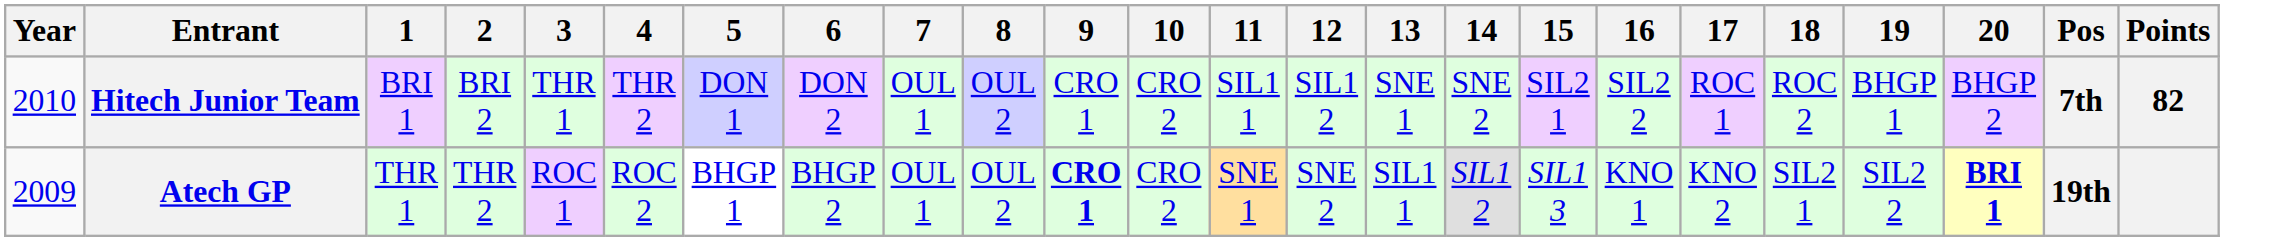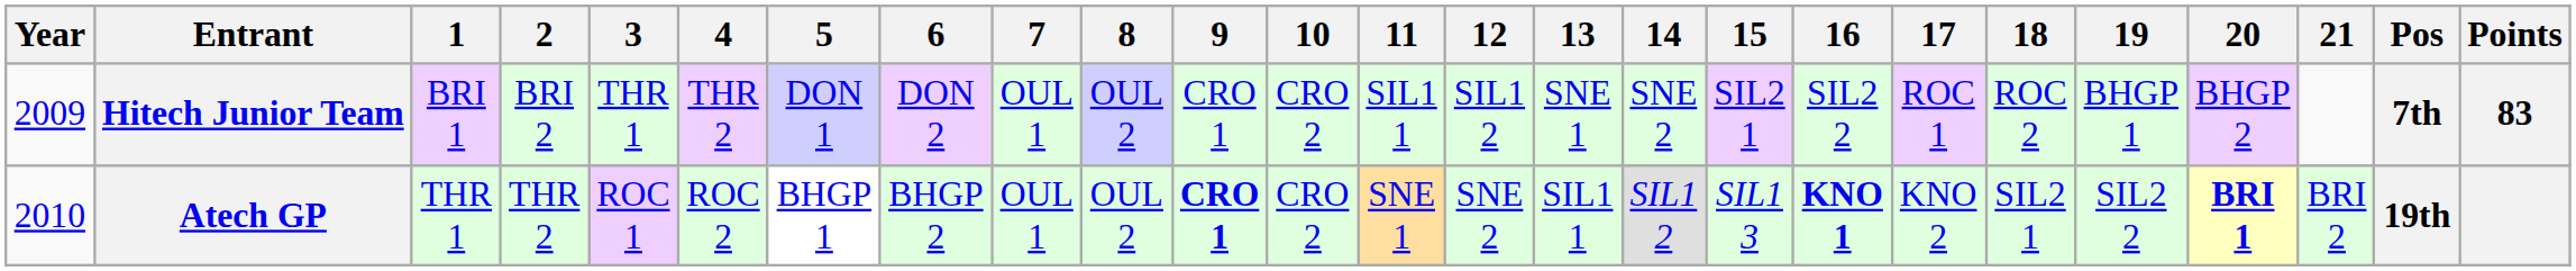 <table class="wikitable" style="text-align:center; font-size:85%">
 <tr>
 <th>Year</th>
 <th>Entrant</th>
 <th>1</th>
 <th>2</th>
 <th>3</th>
 <th>4</th>
 <th>5</th>
 <th>6</th>
 <th>7</th>
 <th>8</th>
 <th>9</th>
 <th>10</th>
 <th>11</th>
 <th>12</th>
 <th>13</th>
 <th>14</th>
 <th>15</th>
 <th>16</th>
 <th>17</th>
 <th>18</th>
 <th>19</th>
 <th>20</th>
+<th>21</th>
 <th>Pos</th>
 <th>Points</th>
 </tr>
 <tr>
-<td><a href='#'>2010</a></td>
+<td><a href='#'>2009</a></td>
 <th nowrap><a href='#'>Hitech Junior Team</a></th>
 <td style="background:#EFCFFF;"><a href='#'>BRI<br>1</a><br></td>
 <td style="background:#DFFFDF;"><a href='#'>BRI<br>2</a><br></td>
 <td style="background:#DFFFDF;"><a href='#'>THR<br>1</a><br></td>
 <td style="background:#EFCFFF;"><a href='#'>THR<br>2</a><br></td>
 <td style="background:#CFCFFF;"><a href='#'>DON<br>1</a><br></td>
 <td style="background:#EFCFFF;"><a href='#'>DON<br>2</a><br></td>
 <td style="background:#DFFFDF;"><a href='#'>OUL<br>1</a><br></td>
 <td style="background:#CFCFFF;"><a href='#'>OUL<br>2</a><br></td>
 <td style="background:#DFFFDF;"><a href='#'>CRO<br>1</a><br></td>
 <td style="background:#DFFFDF;"><a href='#'>CRO<br>2</a><br></td>
 <td style="background:#DFFFDF;"><a href='#'>SIL1<br>1</a><br></td>
 <td style="background:#DFFFDF;"><a href='#'>SIL1<br>2</a><br></td>
 <td style="background:#DFFFDF;"><a href='#'>SNE<br>1</a><br></td>
 <td style="background:#DFFFDF;"><a href='#'>SNE<br>2</a><br></td>
 <td style="background:#EFCFFF;"><a href='#'>SIL2<br>1</a><br></td>
 <td style="background:#DFFFDF;"><a href='#'>SIL2<br>2</a><br></td>
 <td style="background:#EFCFFF;"><a href='#'>ROC<br>1</a><br></td>
 <td style="background:#DFFFDF;"><a href='#'>ROC<br>2</a><br></td>
 <td style="background:#DFFFDF;"><a href='#'>BHGP<br>1</a><br></td>
 <td style="background:#EFCFFF;"><a href='#'>BHGP<br>2</a><br></td>
+<td></td>
 <th>7th</th>
-<th>82</th>
+<th>83</th>
 </tr>
 <tr>
-<td><a href='#'>2009</a></td>
+<td><a href='#'>2010</a></td>
 <th nowrap><a href='#'>Atech GP</a></th>
 <td style="background:#DFFFDF;"><a href='#'>THR<br>1</a><br></td>
 <td style="background:#DFFFDF;"><a href='#'>THR<br>2</a><br></td>
 <td style="background:#EFCFFF;"><a href='#'>ROC<br>1</a><br></td>
 <td style="background:#DFFFDF;"><a href='#'>ROC<br>2</a><br></td>
 <td style="background:#FFFFFF;"><a href='#'>BHGP<br>1</a><br></td>
 <td style="background:#DFFFDF;"><a href='#'>BHGP<br>2</a><br></td>
 <td style="background:#DFFFDF;"><a href='#'>OUL<br>1</a><br></td>
 <td style="background:#DFFFDF;"><a href='#'>OUL<br>2</a><br></td>
 <td style="background:#DFFFDF;"><strong><a href='#'>CRO<br>1</a><br></strong></td>
 <td style="background:#DFFFDF;"><a href='#'>CRO<br>2</a><br></td>
 <td style="background:#FFDF9F;"><a href='#'>SNE<br>1</a><br></td>
 <td style="background:#DFFFDF;"><a href='#'>SNE<br>2</a><br></td>
 <td style="background:#DFFFDF;"><a href='#'>SIL1<br>1</a><br></td>
 <td style="background:#DFDFDF;"><em><a href='#'>SIL1<br>2</a></em><br></td>
 <td style="background:#DFFFDF;"><em><a href='#'>SIL1<br>3</a></em><br></td>
-<td style="background:#DFFFDF;"><a href='#'>KNO<br>1</a><br></td>
+<td style="background:#DFFFDF;"><strong><a href='#'>KNO<br>1</a><br></strong></td>
 <td style="background:#DFFFDF;"><a href='#'>KNO<br>2</a><br></td>
 <td style="background:#DFFFDF;"><a href='#'>SIL2<br>1</a><br></td>
 <td style="background:#DFFFDF;"><a href='#'>SIL2<br>2</a><br></td>
 <td style="background:#FFFFBF;"><strong><a href='#'>BRI<br>1</a></strong><br></td>
+<td style="background:#DFFFDF;"><a href='#'>BRI<br>2</a><br></td>
 <th>19th</th>
 <th></th>
 </tr>
 </table>
